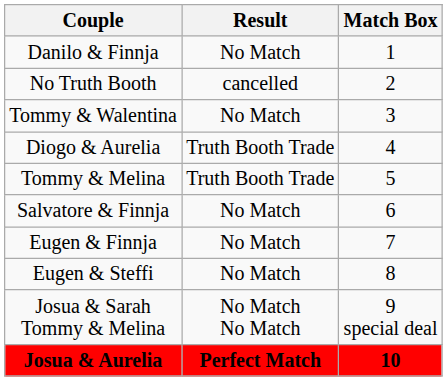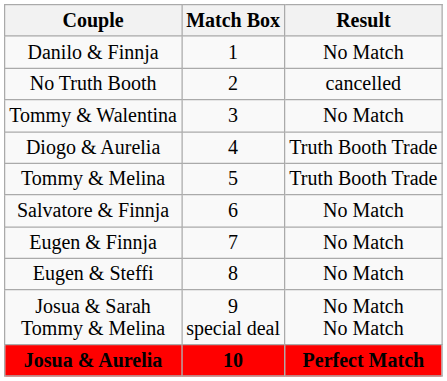 <table class="wikitable" style="text-align:center;">
 <tr valign="bottom">
 <th>Couple</th>
+<th>Match Box</th>
 <th>Result</th>
-<th>Match Box</th>
 </tr>
 <tr valign="top">
 <td>Danilo & Finnja</td>
+<td>1</td>
 <td>No Match</td>
-<td>1</td>
 </tr>
 <tr>
 <td>No Truth Booth</td>
+<td>2</td>
 <td>cancelled</td>
-<td>2</td>
 </tr>
 <tr>
 <td>Tommy & Walentina</td>
+<td>3</td>
 <td>No Match</td>
-<td>3</td>
 </tr>
 <tr>
 <td>Diogo & Aurelia</td>
+<td>4</td>
 <td>Truth Booth Trade</td>
-<td>4</td>
 </tr>
 <tr>
 <td>Tommy & Melina</td>
+<td>5</td>
 <td>Truth Booth Trade</td>
-<td>5</td>
 </tr>
 <tr>
 <td>Salvatore & Finnja</td>
+<td>6</td>
 <td>No Match</td>
-<td>6</td>
 </tr>
 <tr>
 <td>Eugen & Finnja</td>
+<td>7</td>
 <td>No Match</td>
-<td>7</td>
 </tr>
 <tr>
 <td>Eugen & Steffi</td>
+<td>8</td>
 <td>No Match</td>
-<td>8</td>
 </tr>
 <tr>
 <td>Josua & Sarah<br>Tommy & Melina</td>
+<td>9<br>special deal</td>
 <td>No Match<br>No Match</td>
-<td>9<br>special deal</td>
 </tr>
 <tr>
 <td style="background:red"><strong>Josua & Aurelia</strong></td>
+<td style="background:red"><strong>10</strong></td>
 <td style="background:red"><strong>Perfect Match</strong></td>
-<td style="background:red"><strong>10</strong></td>
 </tr>
 </table>
